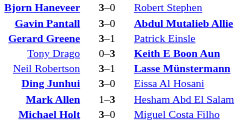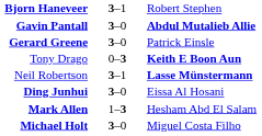 <table>
 <tr>
 <th width=400></th>
 <th width=70></th>
 <th width=400></th>
 <td width=40></td>
 </tr>
 <tr>
 <td align=right><strong><a href='#'>Bjorn Haneveer</a></strong> </td>
-<td align=center><strong>3</strong>–0</td>
+<td align=center><strong>3</strong>–1</td>
 <td> <a href='#'>Robert Stephen</a></td>
 </tr>
 <tr>
 <td align=right><strong><a href='#'>Gavin Pantall</a></strong> </td>
 <td align=center><strong>3</strong>–0</td>
 <td><strong> <a href='#'>Abdul Mutalieb Allie</a></strong></td>
 </tr>
 <tr>
 <td align=right><strong><a href='#'>Gerard Greene</a></strong> </td>
-<td align=center><strong>3</strong>–1</td>
+<td align=center><strong>3</strong>–0</td>
 <td> <a href='#'>Patrick Einsle</a></td>
 </tr>
 <tr>
 <td align=right><a href='#'>Tony Drago</a> </td>
 <td align=center>0–<strong>3</strong></td>
 <td> <strong><a href='#'>Keith E Boon Aun</a></strong></td>
 </tr>
 <tr>
 <td align=right><a href='#'>Neil Robertson</a> </td>
 <td align=center><strong>3</strong>–1</td>
 <td> <strong><a href='#'>Lasse Münstermann</a></strong></td>
 </tr>
 <tr>
 <td align=right><strong><a href='#'>Ding Junhui</a></strong> </td>
 <td align=center><strong>3</strong>–0</td>
 <td> <a href='#'>Eissa Al Hosani</a></td>
 </tr>
 <tr>
 <td align=right><strong><a href='#'>Mark Allen</a></strong>  </td>
 <td align=center>1–<strong>3</strong></td>
 <td> <a href='#'>Hesham Abd El Salam</a></td>
 </tr>
 <tr>
 <td align=right><strong><a href='#'>Michael Holt</a></strong> </td>
 <td align=center><strong>3</strong>–0</td>
 <td> <a href='#'>Miguel Costa Filho</a></td>
 </tr>
 </table>
